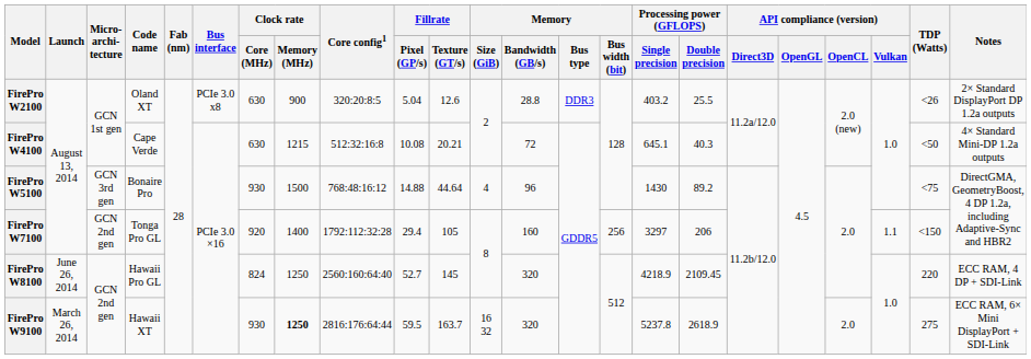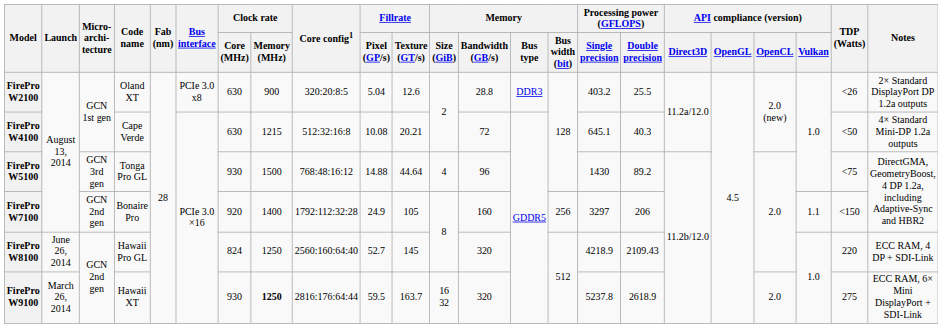 <table class="mw-datatable wikitable sortable sort-under" style="font-size: 80%; text-align:center;">
 <tr>
 <th rowspan="2" style="width:12em">Model</th>
 <th rowspan="2">Launch</th>
 <th rowspan="2">Micro-archi-tecture</th>
 <th rowspan="2">Code name</th>
 <th rowspan="2">Fab (nm)</th>
 <th rowspan="2"><a href='#'>Bus interface</a></th>
 <th colspan="2">Clock rate</th>
 <th rowspan="2">Core config<sup>1</sup></th>
 <th colspan="2"><a href='#'>Fillrate</a></th>
 <th colspan="4">Memory</th>
 <th colspan="2">Processing power<br>(<a href='#'>GFLOPS</a>)</th>
 <th colspan="4"><a href='#'>API</a> compliance (version)</th>
 <th rowspan="2">TDP (Watts)</th>
 <th rowspan="2">Notes</th>
 </tr>
 <tr>
 <th>Core (MHz)</th>
 <th>Memory (MHz)</th>
 <th>Pixel (<a href='#'>GP</a>/s)</th>
 <th>Texture (<a href='#'>GT</a>/s)</th>
 <th>Size (<a href='#'>GiB</a>)</th>
 <th>Bandwidth (<a href='#'>GB</a>/s)</th>
 <th>Bus type</th>
 <th>Bus width (<a href='#'>bit</a>)</th>
 <th><a href='#'>Single precision</a></th>
 <th><a href='#'>Double precision</a></th>
 <th><a href='#'>Direct3D</a></th>
 <th><a href='#'>OpenGL</a></th>
 <th><a href='#'>OpenCL</a></th>
 <th><a href='#'>Vulkan</a></th>
 </tr>
 <tr>
 <th>FirePro W2100</th>
 <td rowspan="4">August 13, 2014</td>
 <td rowspan="2">GCN 1st gen</td>
 <td>Oland XT</td>
 <td rowspan="6">28</td>
 <td>PCIe 3.0 x8</td>
 <td>630</td>
 <td>900</td>
 <td>320:20:8:5</td>
 <td>5.04</td>
 <td>12.6</td>
 <td rowspan="2">2</td>
 <td>28.8</td>
 <td><a href='#'>DDR3</a></td>
 <td rowspan="3">128</td>
 <td>403.2</td>
 <td>25.5</td>
 <td rowspan="2">11.2a/12.0</td>
 <td rowspan="6">4.5</td>
 <td rowspan="2">2.0 (new)</td>
 <td rowspan=3>1.0</td>
 <td><26</td>
 <td>2× Standard DisplayPort DP 1.2a outputs</td>
 </tr>
 <tr>
 <th>FirePro W4100</th>
 <td>Cape Verde</td>
 <td rowspan="5">PCIe 3.0 ×16</td>
 <td>630</td>
 <td>1215</td>
 <td>512:32:16:8</td>
 <td>10.08</td>
 <td>20.21</td>
 <td>72</td>
 <td rowspan="5"><a href='#'>GDDR5</a></td>
 <td>645.1</td>
 <td>40.3</td>
 <td><50</td>
 <td>4× Standard Mini-DP 1.2a outputs</td>
 </tr>
 <tr>
 <th>FirePro W5100</th>
 <td>GCN 3rd gen</td>
-<td>Bonaire Pro</td>
+<td>Tonga Pro GL</td>
 <td>930</td>
 <td>1500</td>
 <td>768:48:16:12</td>
 <td>14.88</td>
 <td>44.64</td>
 <td>4</td>
 <td>96</td>
 <td>1430</td>
 <td>89.2</td>
 <td rowspan="4">11.2b/12.0</td>
 <td rowspan="3">2.0</td>
 <td><75</td>
 <td rowspan="2">DirectGMA, GeometryBoost, 4 DP 1.2a, including Adaptive-Sync and HBR2</td>
 </tr>
 <tr>
 <th>FirePro W7100</th>
 <td>GCN 2nd gen</td>
-<td>Tonga Pro GL</td>
+<td>Bonaire Pro</td>
 <td>920</td>
 <td>1400</td>
 <td>1792:112:32:28</td>
-<td>29.4</td>
+<td>24.9</td>
 <td>105</td>
 <td rowspan="2">8</td>
 <td>160</td>
 <td>256</td>
 <td>3297</td>
 <td>206</td>
 <td>1.1</td>
 <td><150</td>
 </tr>
 <tr>
 <th>FirePro W8100</th>
 <td>June 26, 2014</td>
 <td rowspan="2">GCN 2nd gen</td>
 <td>Hawaii Pro GL</td>
 <td>824</td>
 <td>1250</td>
 <td>2560:160:64:40</td>
 <td>52.7</td>
 <td>145</td>
 <td>320</td>
 <td rowspan="2">512</td>
 <td>4218.9</td>
-<td>2109.45</td>
+<td>2109.43</td>
 <td rowspan=2>1.0</td>
 <td>220</td>
 <td>ECC RAM, 4 DP + SDI-Link</td>
 </tr>
 <tr>
 <th>FirePro W9100</th>
 <td>March 26, 2014</td>
 <td>Hawaii XT</td>
 <td>930</td>
 <td><strong>1250</strong></td>
 <td>2816:176:64:44</td>
 <td>59.5</td>
 <td>163.7</td>
 <td>16<br>32</td>
 <td>320</td>
 <td>5237.8</td>
 <td>2618.9</td>
 <td>2.0</td>
 <td>275</td>
 <td>ECC RAM, 6× Mini DisplayPort + SDI-Link</td>
 </tr>
 </table>
